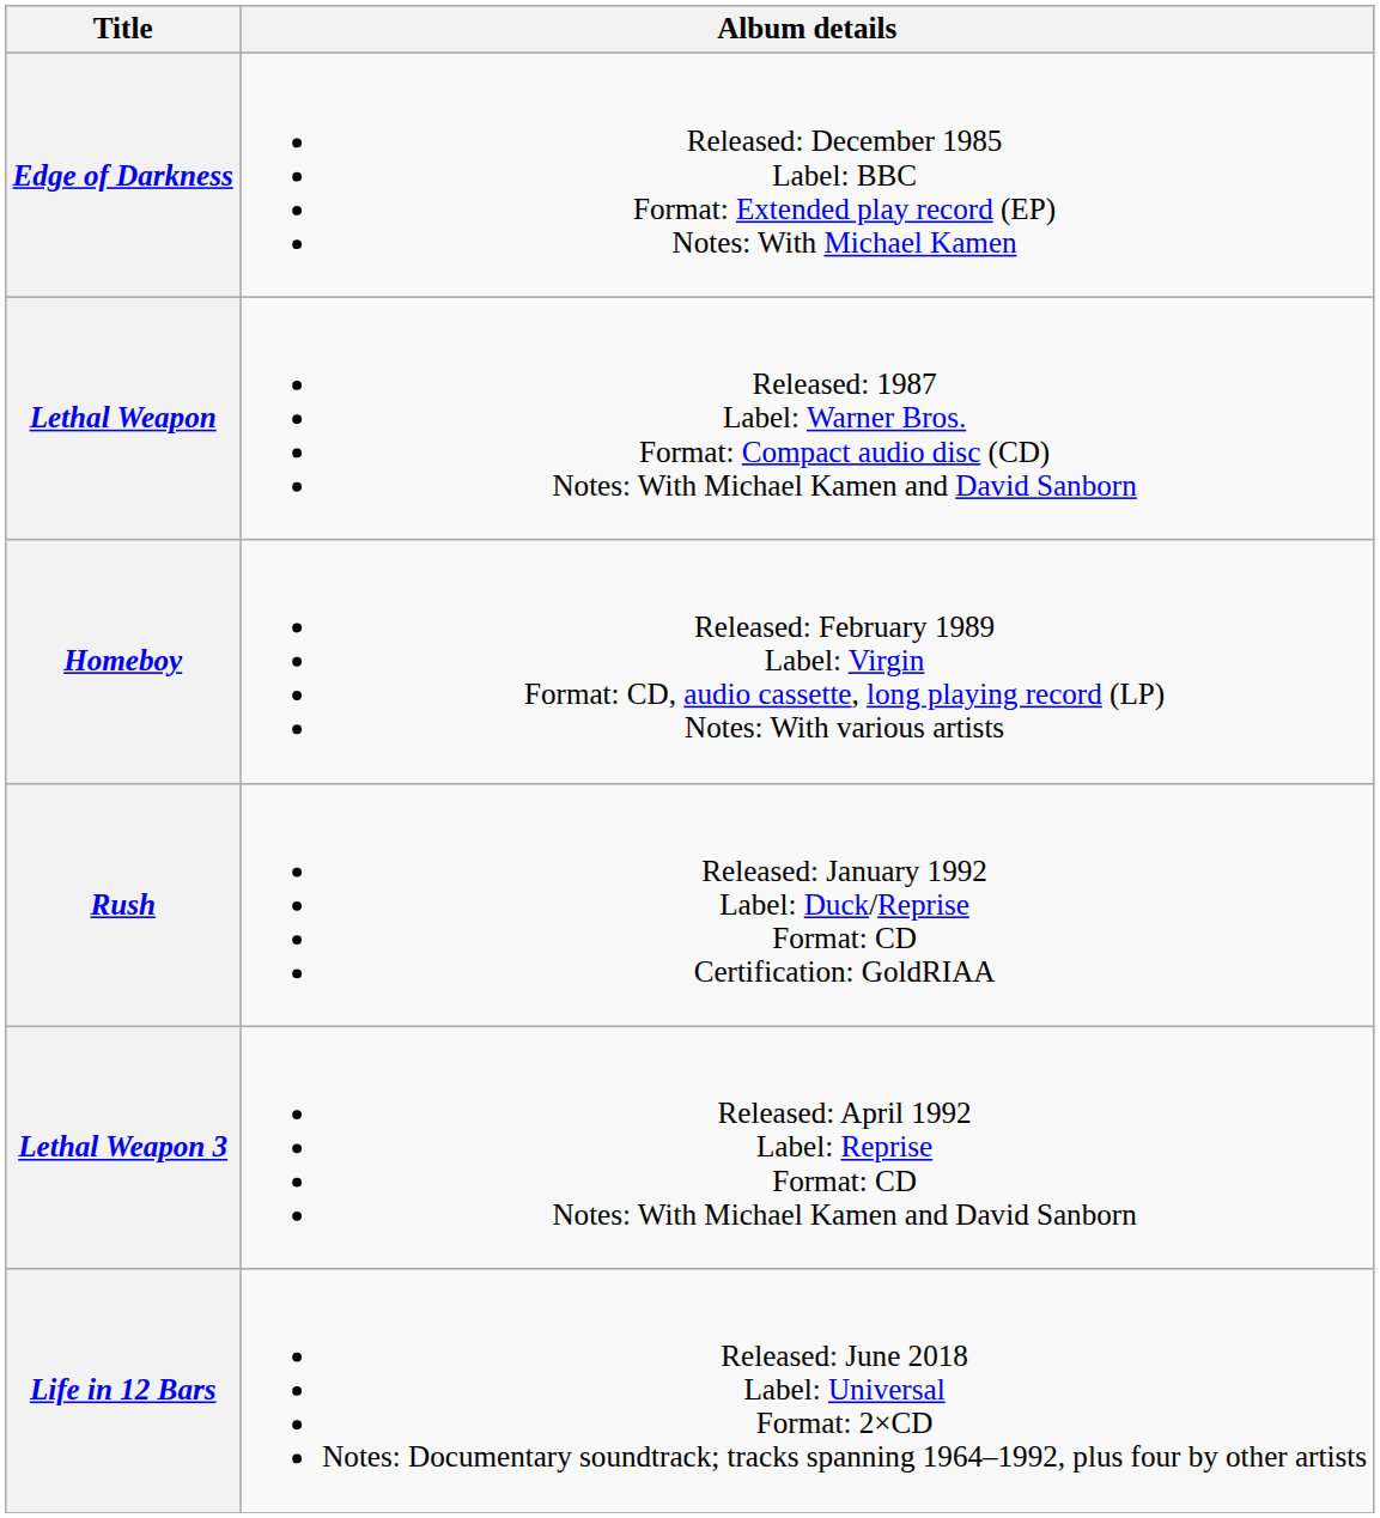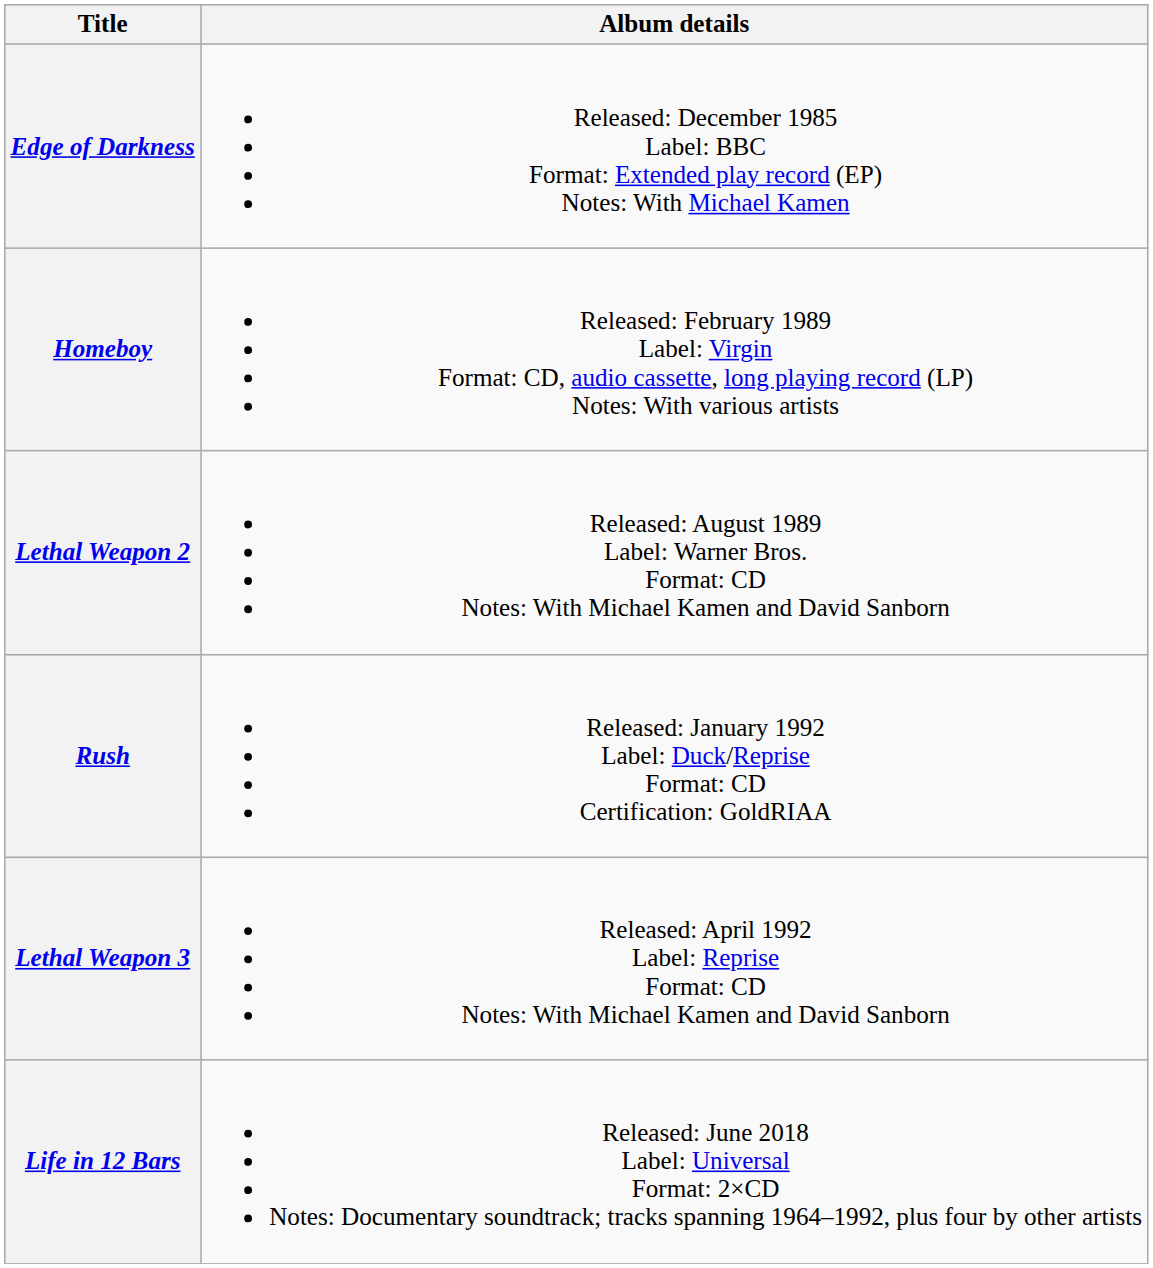 <table class="wikitable plainrowheaders" style="text-align:center;">
 <tr>
 <th scope="col">Title</th>
 <th scope="col">Album details</th>
 </tr>
 <tr>
 <th scope="row"><em><a href='#'>Edge of Darkness</a></em></th>
 <td><br><ul><li>Released: December 1985</li><li>Label: BBC</li><li>Format: <a href='#'>Extended play record</a> (EP)</li><li>Notes: With <a href='#'>Michael Kamen</a></li></ul></td>
 </tr>
 <tr>
-<th scope="row"><em><a href='#'>Lethal Weapon</a></em></th>
-<td><br><ul><li>Released: 1987</li><li>Label: <a href='#'>Warner Bros.</a></li><li>Format: <a href='#'>Compact audio disc</a> (CD)</li><li>Notes: With Michael Kamen and <a href='#'>David Sanborn</a></li></ul></td>
+<th scope="row"><em><a href='#'>Homeboy</a></em></th>
+<td><br><ul><li>Released: February 1989</li><li>Label: <a href='#'>Virgin</a></li><li>Format: CD, <a href='#'>audio cassette</a>, <a href='#'>long playing record</a> (LP)</li><li>Notes: With various artists</li></ul></td>
 </tr>
 <tr>
-<th scope="row"><em><a href='#'>Homeboy</a></em></th>
-<td><br><ul><li>Released: February 1989</li><li>Label: <a href='#'>Virgin</a></li><li>Format: CD, <a href='#'>audio cassette</a>, <a href='#'>long playing record</a> (LP)</li><li>Notes: With various artists</li></ul></td>
+<th scope="row"><em><a href='#'>Lethal Weapon 2</a></em></th>
+<td><br><ul><li>Released: August 1989</li><li>Label: Warner Bros.</li><li>Format: CD</li><li>Notes: With Michael Kamen and David Sanborn</li></ul></td>
 </tr>
 <tr>
 <th scope="row"><em><a href='#'>Rush</a></em></th>
 <td><br><ul><li>Released: January 1992</li><li>Label: <a href='#'>Duck</a>/<a href='#'>Reprise</a></li><li>Format: CD</li><li>Certification: GoldRIAA</li></ul></td>
 </tr>
 <tr>
 <th scope="row"><em><a href='#'>Lethal Weapon 3</a></em></th>
 <td><br><ul><li>Released: April 1992</li><li>Label: <a href='#'>Reprise</a></li><li>Format: CD</li><li>Notes: With Michael Kamen and David Sanborn</li></ul></td>
 </tr>
 <tr>
 <th scope="row"><a href='#'><em>Life in 12 Bars</em></a></th>
 <td><br><ul><li>Released: June 2018</li><li>Label: <a href='#'>Universal</a></li><li>Format: 2×CD</li><li>Notes: Documentary soundtrack; tracks spanning 1964–1992, plus four by other artists</li></ul></td>
 </tr>
 </table>
